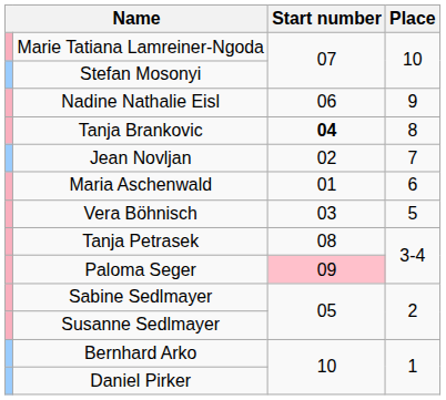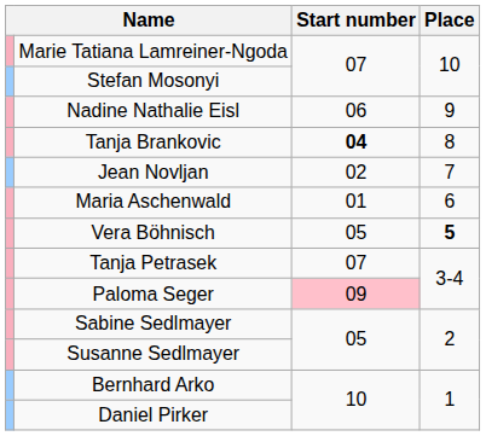 <table class="wikitable sortable" style="text-align:center">
 <tr>
 <th colspan=2>Name</th>
 <th>Start number</th>
 <th>Place</th>
 </tr>
 <tr>
 <td style="background:#faafbe"></td>
 <td>Marie Tatiana Lamreiner-Ngoda</td>
 <td rowspan=2>07</td>
 <td rowspan=2>10</td>
 </tr>
 <tr>
 <td style="background:#9cf;"></td>
 <td>Stefan Mosonyi</td>
 </tr>
 <tr>
 <td style="background:#faafbe"></td>
 <td>Nadine Nathalie Eisl</td>
 <td>06</td>
 <td>9</td>
 </tr>
 <tr>
 <td style="background:#faafbe"></td>
 <td>Tanja Brankovic</td>
 <td><strong>04</strong></td>
 <td>8</td>
 </tr>
 <tr>
 <td style="background:#9cf;"></td>
 <td>Jean Novljan</td>
 <td>02</td>
 <td>7</td>
 </tr>
 <tr>
 <td style="background:#faafbe"></td>
 <td>Maria Aschenwald</td>
 <td>01</td>
 <td>6</td>
 </tr>
 <tr>
 <td style="background:#faafbe"></td>
 <td>Vera Böhnisch</td>
-<td>03</td>
-<td>5</td>
+<td>05</td>
+<td><strong>5</strong></td>
 </tr>
 <tr>
 <td style="background:#faafbe"></td>
 <td>Tanja Petrasek</td>
-<td>08</td>
+<td>07</td>
 <td rowspan="2">3-4</td>
 </tr>
 <tr>
 <td style="background:#faafbe"></td>
 <td>Paloma Seger</td>
 <td style="background: pink;">09</td>
 </tr>
 <tr>
 <td style="background:#faafbe"></td>
 <td>Sabine Sedlmayer</td>
 <td rowspan=2>05</td>
 <td rowspan=2>2</td>
 </tr>
 <tr>
 <td style="background:#faafbe"></td>
 <td>Susanne Sedlmayer</td>
 </tr>
 <tr>
 <td style="background:#9cf;"></td>
 <td>Bernhard Arko</td>
 <td rowspan=2>10</td>
 <td rowspan=2>1</td>
 </tr>
 <tr>
 <td style="background:#9cf;"></td>
 <td>Daniel Pirker</td>
 </tr>
 </table>
